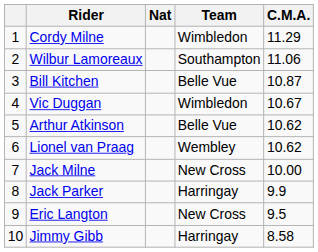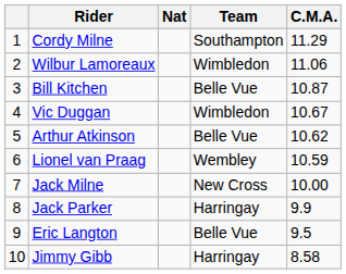 <table class=wikitable>
 <tr>
 <th></th>
 <th>Rider</th>
 <th>Nat</th>
 <th>Team</th>
 <th>C.M.A.</th>
 </tr>
 <tr>
 <td align="center">1</td>
 <td><a href='#'>Cordy Milne</a></td>
 <td></td>
-<td>Wimbledon</td>
+<td>Southampton</td>
 <td>11.29</td>
 </tr>
 <tr>
 <td align="center">2</td>
 <td><a href='#'>Wilbur Lamoreaux</a></td>
 <td></td>
-<td>Southampton</td>
+<td>Wimbledon</td>
 <td>11.06</td>
 </tr>
 <tr>
 <td align="center">3</td>
 <td><a href='#'>Bill Kitchen</a></td>
 <td></td>
 <td>Belle Vue</td>
 <td>10.87</td>
 </tr>
 <tr>
 <td align="center">4</td>
 <td><a href='#'>Vic Duggan</a></td>
 <td></td>
 <td>Wimbledon</td>
 <td>10.67</td>
 </tr>
 <tr>
 <td align="center">5</td>
 <td><a href='#'>Arthur Atkinson</a></td>
 <td></td>
 <td>Belle Vue</td>
 <td>10.62</td>
 </tr>
 <tr>
 <td align="center">6</td>
 <td><a href='#'>Lionel van Praag</a></td>
 <td></td>
 <td>Wembley</td>
-<td>10.62</td>
+<td>10.59</td>
 </tr>
 <tr>
 <td align="center">7</td>
 <td><a href='#'>Jack Milne</a></td>
 <td></td>
 <td>New Cross</td>
 <td>10.00</td>
 </tr>
 <tr>
 <td align="center">8</td>
 <td><a href='#'>Jack Parker</a></td>
 <td></td>
 <td>Harringay</td>
 <td>9.9</td>
 </tr>
 <tr>
 <td align="center">9</td>
 <td><a href='#'>Eric Langton</a></td>
 <td></td>
-<td>New Cross</td>
+<td>Belle Vue</td>
 <td>9.5</td>
 </tr>
 <tr>
 <td align="center">10</td>
 <td><a href='#'>Jimmy Gibb</a></td>
 <td></td>
 <td>Harringay</td>
 <td>8.58</td>
 </tr>
 </table>
